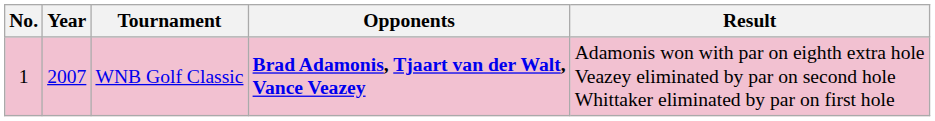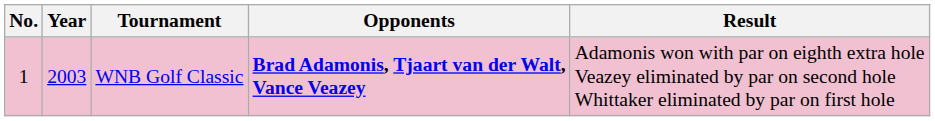 <table class="wikitable" style="font-size:95%;">
 <tr>
 <th>No.</th>
 <th>Year</th>
 <th>Tournament</th>
 <th>Opponents</th>
 <th>Result</th>
 </tr>
 <tr style="background:#F2C1D1;">
 <td align=center>1</td>
-<td><a href='#'>2007</a></td>
+<td><a href='#'>2003</a></td>
 <td><a href='#'>WNB Golf Classic</a></td>
 <td><strong> <a href='#'>Brad Adamonis</a>,  <a href='#'>Tjaart van der Walt</a>,<br> <a href='#'>Vance Veazey</a></strong></td>
 <td>Adamonis won with par on eighth extra hole<br>Veazey eliminated by par on second hole<br>Whittaker eliminated by par on first hole</td>
 </tr>
 </table>
